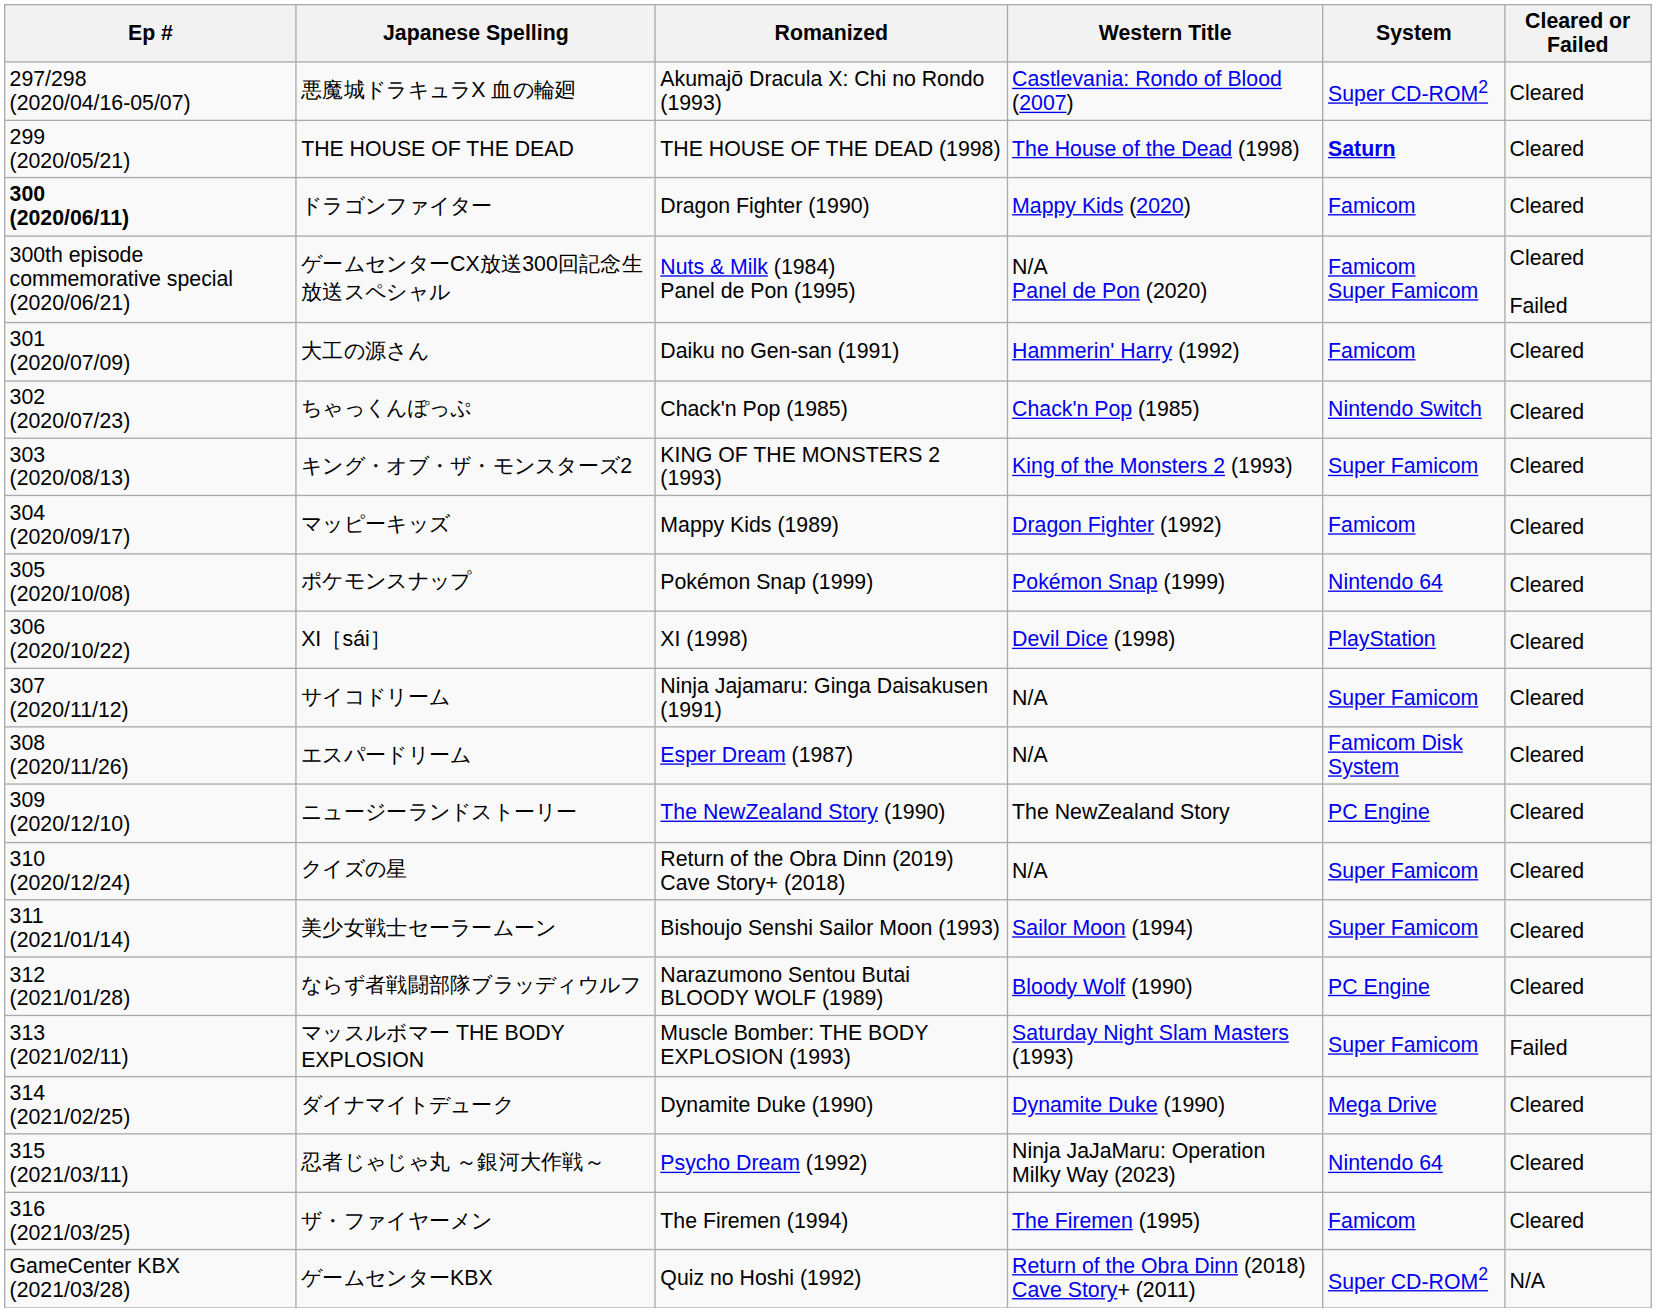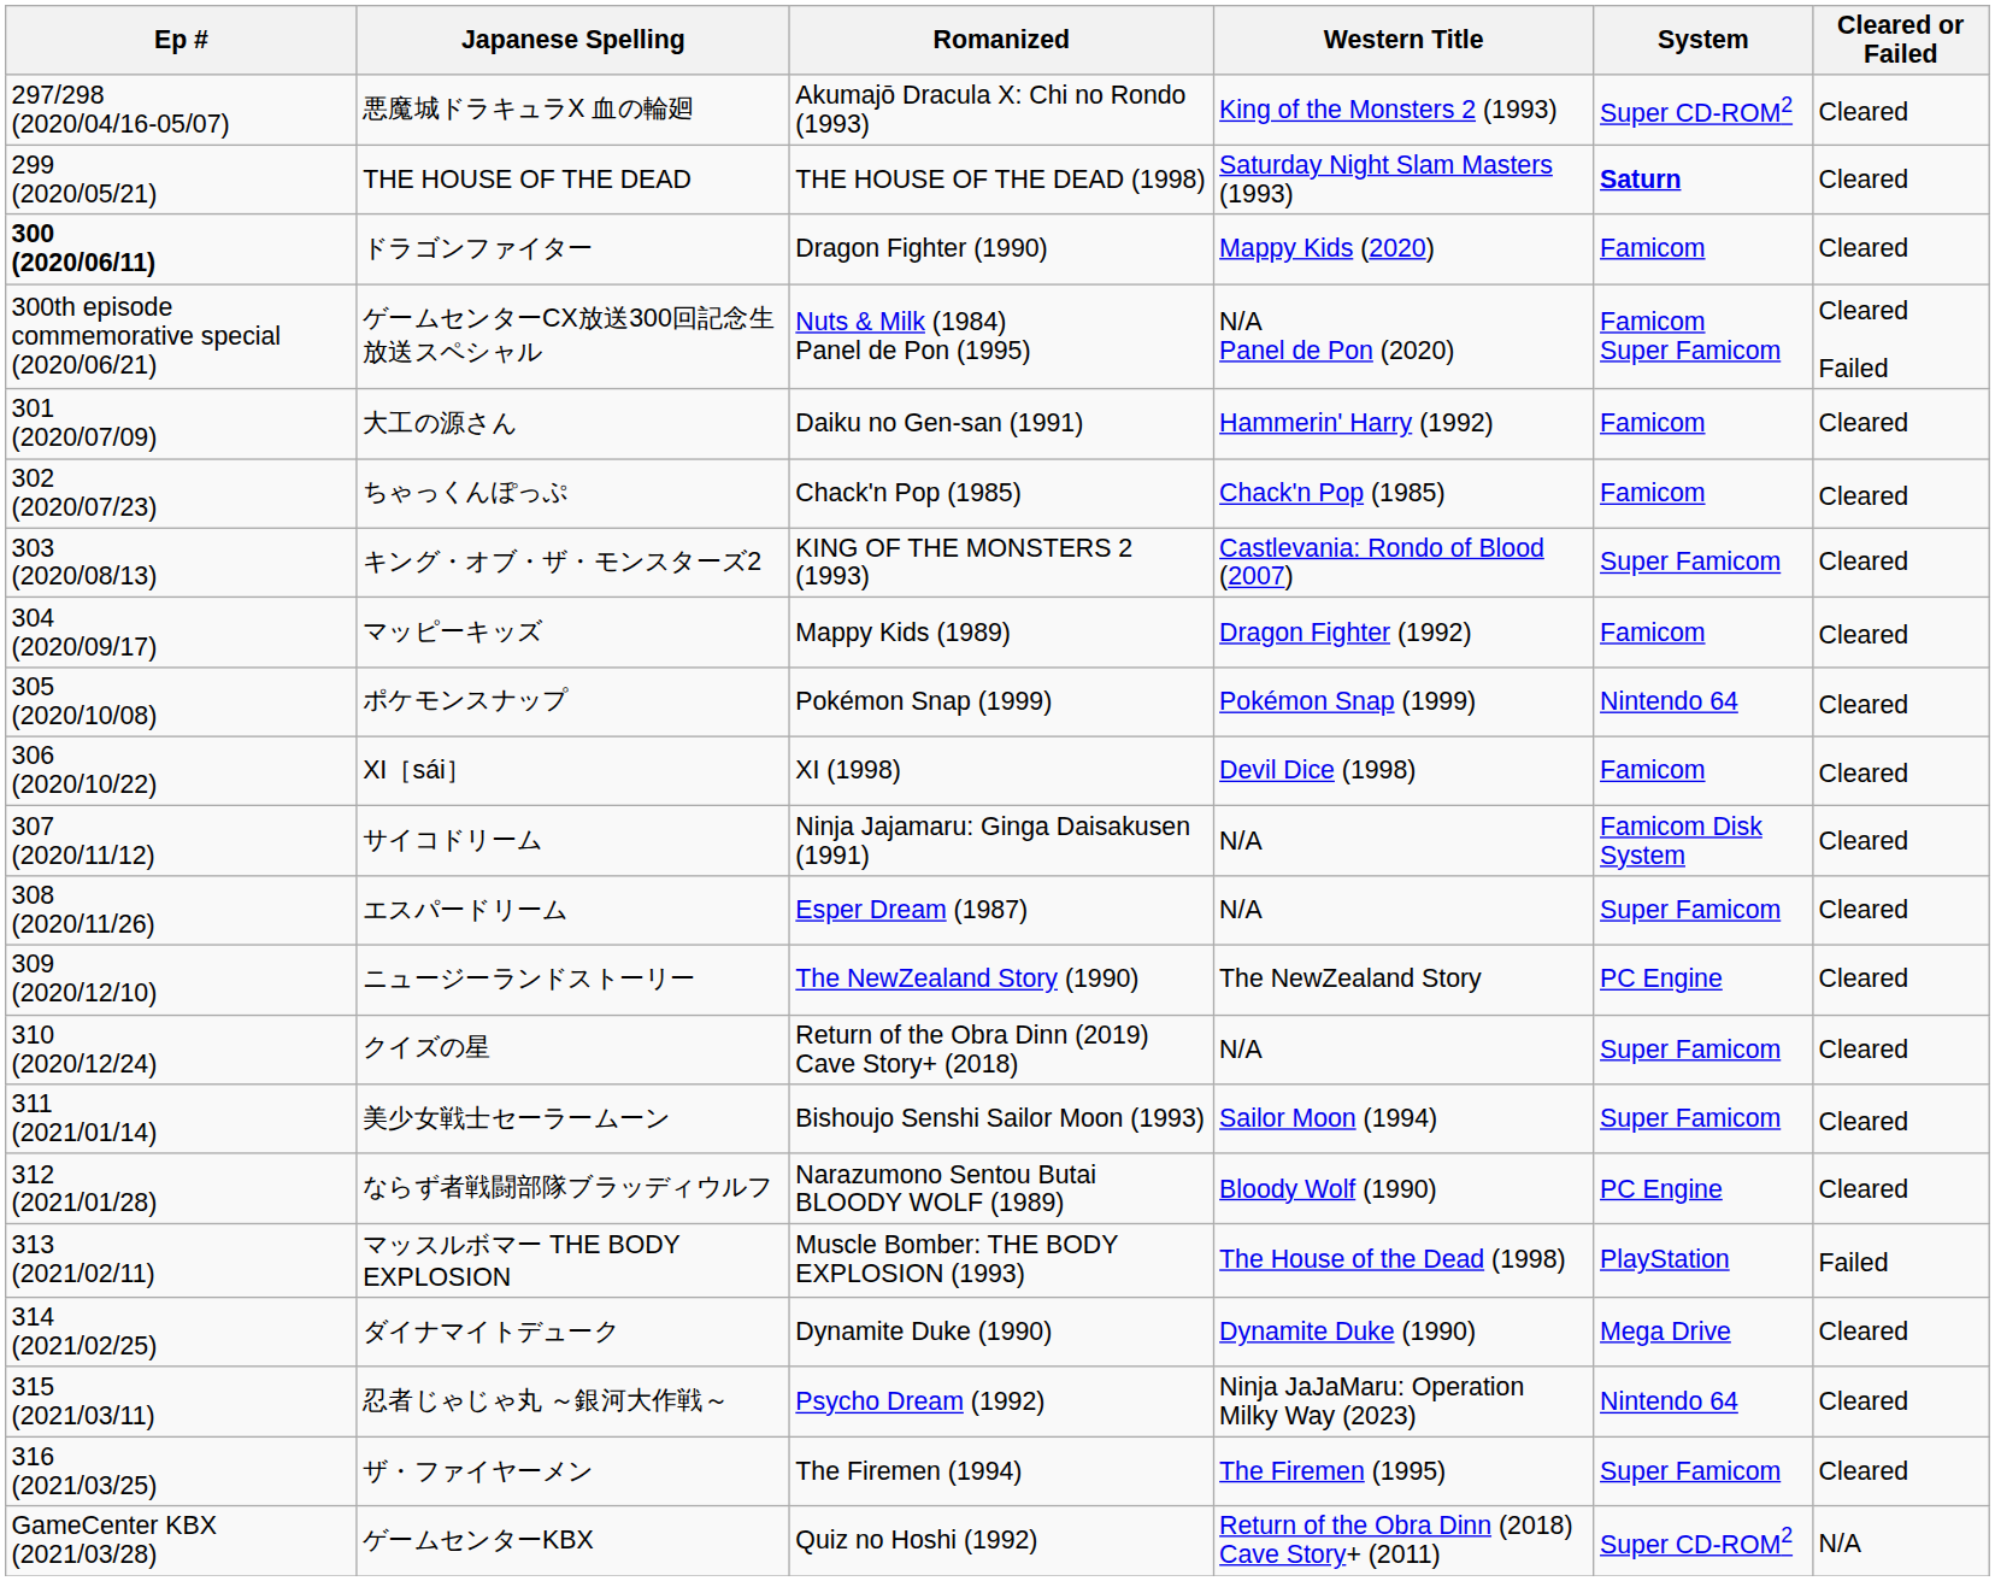 <table class="wikitable" style="width:98%;">
 <tr>
 <th>Ep #</th>
 <th>Japanese Spelling</th>
 <th>Romanized</th>
 <th>Western Title</th>
 <th>System</th>
 <th>Cleared or Failed</th>
 </tr>
 <tr>
 <td>297/298<br>(2020/04/16-05/07)</td>
 <td>悪魔城ドラキュラX 血の輪廻</td>
 <td>Akumajō Dracula X: Chi no Rondo (1993)</td>
-<td><a href='#'>Castlevania: Rondo of Blood</a> (<a href='#'>2007</a>)</td>
+<td><a href='#'>King of the Monsters 2</a> (1993)</td>
 <td><a href='#'>Super CD-ROM<sup>2</sup></a></td>
 <td>Cleared<sup></sup></td>
 </tr>
 <tr>
 <td>299<br>(2020/05/21)</td>
 <td>THE HOUSE OF THE DEAD</td>
 <td>THE HOUSE OF THE DEAD (1998)</td>
-<td><a href='#'>The House of the Dead</a> (1998)</td>
+<td><a href='#'>Saturday Night Slam Masters</a> (1993)</td>
 <td><strong><a href='#'>Saturn</a></strong></td>
 <td>Cleared</td>
 </tr>
 <tr>
 <td><strong>300<br>(2020/06/11)</strong></td>
 <td>ドラゴンファイター</td>
 <td>Dragon Fighter (1990)</td>
 <td><a href='#'>Mappy Kids</a> (<a href='#'>2020</a>)</td>
 <td><a href='#'>Famicom</a></td>
 <td>Cleared</td>
 </tr>
 <tr>
 <td>300th episode commemorative special<br>(2020/06/21)</td>
 <td>ゲームセンターCX放送300回記念生放送スペシャル</td>
 <td><a href='#'>Nuts & Milk</a> (1984)<br>Panel de Pon (1995)</td>
 <td>N/A<br><a href='#'>Panel de Pon</a> (2020)</td>
 <td><a href='#'>Famicom</a><br><a href='#'>Super Famicom</a></td>
 <td>Cleared<sup></sup><br><br>Failed</td>
 </tr>
 <tr>
 <td>301<br>(2020/07/09)</td>
 <td>大工の源さん</td>
 <td>Daiku no Gen-san (1991)</td>
 <td><a href='#'>Hammerin' Harry</a> (1992)</td>
 <td><a href='#'>Famicom</a></td>
 <td>Cleared</td>
 </tr>
 <tr>
 <td>302<br>(2020/07/23)</td>
 <td>ちゃっくんぽっぷ</td>
 <td>Chack'n Pop (1985)</td>
 <td><a href='#'>Chack'n Pop</a> (1985)</td>
-<td><a href='#'>Nintendo Switch</a></td>
+<td><a href='#'>Famicom</a></td>
 <td>Cleared<sup></sup></td>
 </tr>
 <tr>
 <td>303<br>(2020/08/13)</td>
 <td>キング・オブ・ザ・モンスターズ2</td>
 <td>KING OF THE MONSTERS 2 (1993)</td>
-<td><a href='#'>King of the Monsters 2</a> (1993)</td>
+<td><a href='#'>Castlevania: Rondo of Blood</a> (<a href='#'>2007</a>)</td>
 <td><a href='#'>Super Famicom</a></td>
 <td>Cleared</td>
 </tr>
 <tr>
 <td>304<br>(2020/09/17)</td>
 <td>マッピーキッズ</td>
 <td>Mappy Kids (1989)</td>
 <td><a href='#'>Dragon Fighter</a> (1992)</td>
 <td><a href='#'>Famicom</a></td>
 <td>Cleared<sup></sup></td>
 </tr>
 <tr>
 <td>305<br>(2020/10/08)</td>
 <td>ポケモンスナップ</td>
 <td>Pokémon Snap (1999)</td>
 <td><a href='#'>Pokémon Snap</a> (1999)</td>
 <td><a href='#'>Nintendo 64</a></td>
 <td>Cleared<sup></sup></td>
 </tr>
 <tr>
 <td>306<br>(2020/10/22)</td>
 <td>XI［sái］</td>
 <td>XI (1998)</td>
 <td><a href='#'>Devil Dice</a> (1998)</td>
-<td><a href='#'>PlayStation</a></td>
+<td><a href='#'>Famicom</a></td>
 <td>Cleared<sup></sup></td>
 </tr>
 <tr>
 <td>307<br>(2020/11/12)</td>
 <td>サイコドリーム</td>
 <td>Ninja Jajamaru: Ginga Daisakusen (1991)</td>
 <td>N/A</td>
-<td><a href='#'>Super Famicom</a></td>
+<td><a href='#'>Famicom Disk System</a></td>
 <td>Cleared</td>
 </tr>
 <tr>
 <td>308<br>(2020/11/26)</td>
 <td>エスパードリーム</td>
 <td><a href='#'>Esper Dream</a> (1987)</td>
 <td>N/A</td>
-<td><a href='#'>Famicom Disk System</a></td>
+<td><a href='#'>Super Famicom</a></td>
 <td>Cleared</td>
 </tr>
 <tr>
 <td>309<br>(2020/12/10)</td>
 <td>ニュージーランドストーリー</td>
 <td><a href='#'>The NewZealand Story</a> (1990)</td>
 <td>The NewZealand Story</td>
 <td><a href='#'>PC Engine</a></td>
 <td>Cleared</td>
 </tr>
 <tr>
 <td>310<br>(2020/12/24)</td>
 <td>クイズの星</td>
 <td>Return of the Obra Dinn (2019)<br>Cave Story+ (2018)</td>
 <td>N/A</td>
 <td><a href='#'>Super Famicom</a></td>
 <td>Cleared</td>
 </tr>
 <tr>
 <td>311<br>(2021/01/14)</td>
 <td>美少女戦士セーラームーン</td>
 <td>Bishoujo Senshi Sailor Moon (1993)</td>
 <td><a href='#'>Sailor Moon</a> (1994)</td>
 <td><a href='#'>Super Famicom</a></td>
 <td>Cleared<sup></sup></td>
 </tr>
 <tr>
 <td>312<br>(2021/01/28)</td>
 <td>ならず者戦闘部隊ブラッディウルフ</td>
 <td>Narazumono Sentou Butai BLOODY WOLF (1989)</td>
 <td><a href='#'>Bloody Wolf</a> (1990)</td>
 <td><a href='#'>PC Engine</a></td>
 <td>Cleared</td>
 </tr>
 <tr>
 <td>313<br>(2021/02/11)</td>
 <td>マッスルボマー THE BODY EXPLOSION</td>
 <td>Muscle Bomber: THE BODY EXPLOSION (1993)</td>
-<td><a href='#'>Saturday Night Slam Masters</a> (1993)</td>
-<td><a href='#'>Super Famicom</a></td>
+<td><a href='#'>The House of the Dead</a> (1998)</td>
+<td><a href='#'>PlayStation</a></td>
 <td>Failed<sup></sup></td>
 </tr>
 <tr>
 <td>314<br>(2021/02/25)</td>
 <td>ダイナマイトデューク</td>
 <td>Dynamite Duke (1990)</td>
 <td><a href='#'>Dynamite Duke</a> (1990)</td>
 <td><a href='#'>Mega Drive</a></td>
 <td>Cleared</td>
 </tr>
 <tr>
 <td>315<br>(2021/03/11)</td>
 <td>忍者じゃじゃ丸 ～銀河大作戦～</td>
 <td><a href='#'>Psycho Dream</a> (1992)</td>
 <td>Ninja JaJaMaru: Operation Milky Way (2023)</td>
 <td><a href='#'>Nintendo 64</a></td>
 <td>Cleared</td>
 </tr>
 <tr>
 <td>316<br>(2021/03/25)</td>
 <td>ザ・ファイヤーメン</td>
 <td>The Firemen (1994)</td>
 <td><a href='#'>The Firemen</a> (1995)</td>
-<td><a href='#'>Famicom</a></td>
+<td><a href='#'>Super Famicom</a></td>
 <td>Cleared</td>
 </tr>
 <tr>
 <td>GameCenter KBX<br>(2021/03/28)</td>
 <td>ゲームセンターKBX</td>
 <td>Quiz no Hoshi (1992)</td>
 <td><a href='#'>Return of the Obra Dinn</a> (2018)<br><a href='#'>Cave Story</a>+ (2011)</td>
 <td><a href='#'>Super CD-ROM<sup>2</sup></a></td>
 <td>N/A<sup></sup></td>
 </tr>
 </table>
